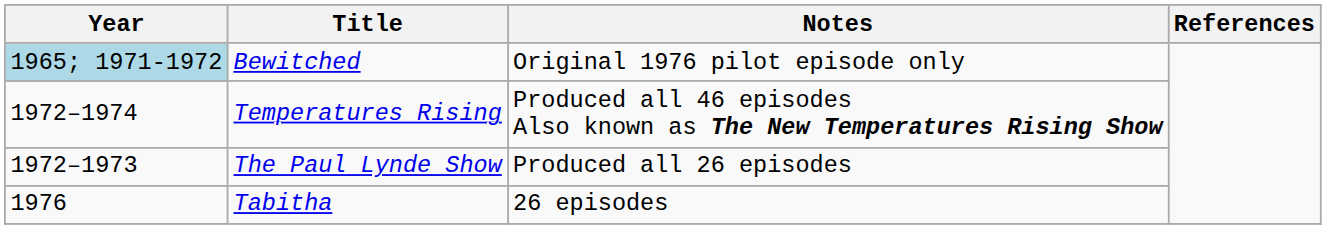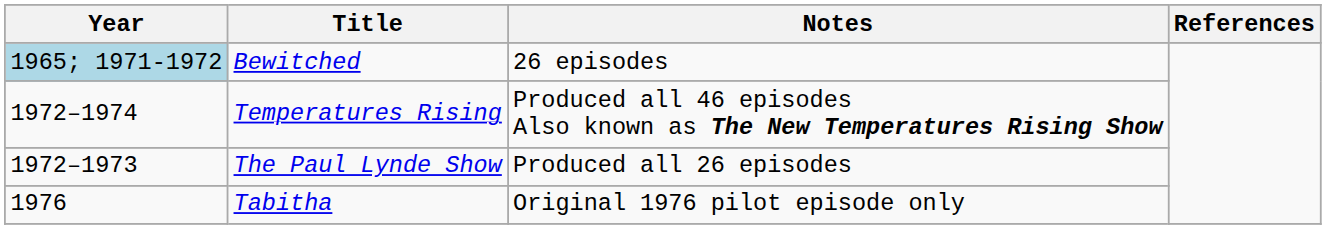 <table class="wikitable sortable">
 <tr>
 <th>Year</th>
 <th>Title</th>
 <th class= "unsortable">Notes</th>
 <th>References</th>
 </tr>
 <tr>
 <td style="background: lightblue;">1965; 1971-1972</td>
 <td><em><a href='#'>Bewitched</a></em></td>
-<td>Original 1976 pilot episode only</td>
+<td>26 episodes</td>
 <td rowspan= "4"></td>
 </tr>
 <tr>
 <td>1972–1974</td>
 <td><em><a href='#'>Temperatures Rising</a></em></td>
 <td>Produced all 46 episodes <br> Also known as <strong><em>The New Temperatures Rising Show</em></strong></td>
 </tr>
 <tr>
 <td>1972–1973</td>
 <td><em><a href='#'>The Paul Lynde Show</a></em></td>
 <td>Produced all 26 episodes</td>
 </tr>
 <tr>
 <td>1976</td>
 <td><em><a href='#'>Tabitha</a></em></td>
-<td>26 episodes</td>
+<td>Original 1976 pilot episode only</td>
 </tr>
 </table>
